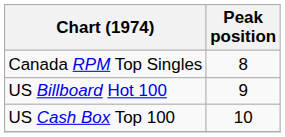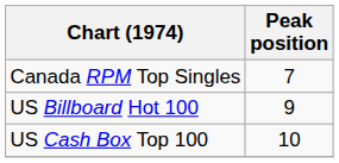 <table class="wikitable">
 <tr>
 <th>Chart (1974)</th>
 <th>Peak<br>position</th>
 </tr>
 <tr>
 <td>Canada <em><a href='#'>RPM</a></em> Top Singles</td>
-<td style="text-align:center;">8</td>
+<td style="text-align:center;">7</td>
 </tr>
 <tr>
 <td>US <em><a href='#'>Billboard</a></em> <a href='#'>Hot 100</a></td>
 <td style="text-align:center;">9</td>
 </tr>
 <tr>
 <td>US <a href='#'><em>Cash Box</em></a> Top 100</td>
 <td align="center">10</td>
 </tr>
 <tr>
 </tr>
 </table>
